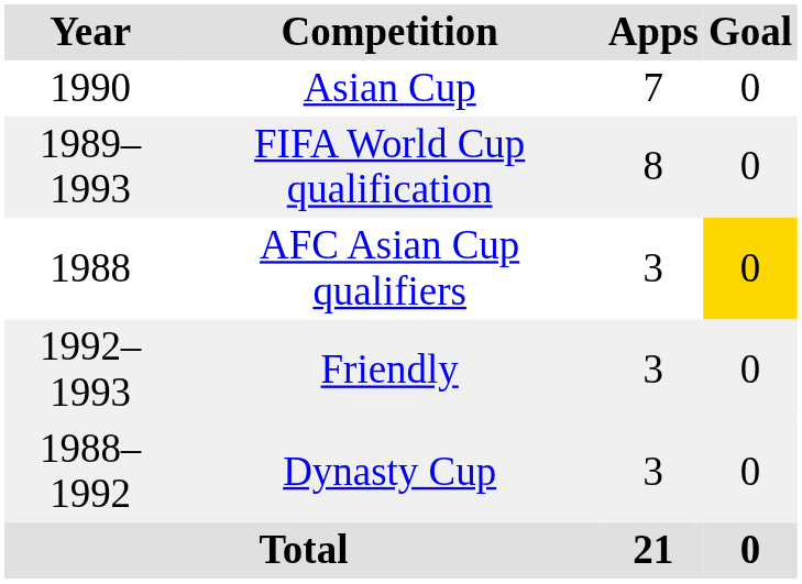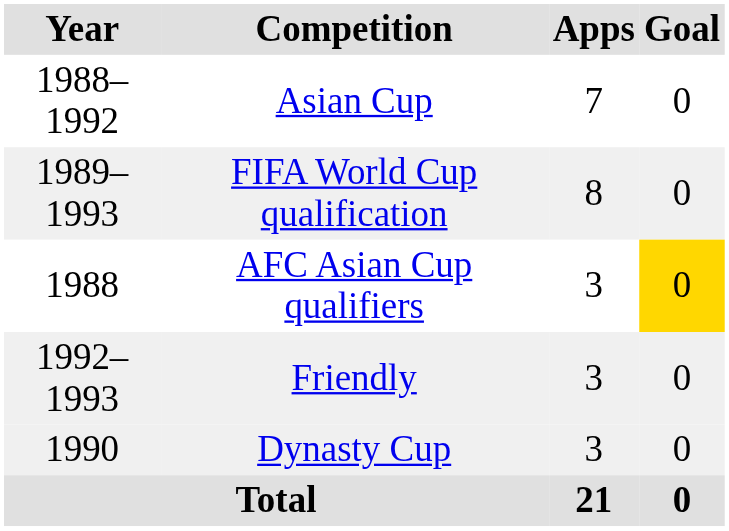 <table border="0" cellpadding="2" cellspacing="0" style="width:50%;">
 <tr style="text-align:center; background:#e0e0e0;">
 <th>Year</th>
 <th>Competition</th>
 <th>Apps</th>
 <th>Goal</th>
 </tr>
 <tr style="text-align:center;">
-<td>1990</td>
+<td>1988–1992</td>
 <td><a href='#'>Asian Cup</a></td>
 <td>7</td>
 <td>0</td>
 </tr>
 <tr style="text-align:center; background:#f0f0f0;">
 <td>1989–1993</td>
 <td><a href='#'>FIFA World Cup qualification</a></td>
 <td>8</td>
 <td>0</td>
 </tr>
 <tr style="text-align:center;">
 <td>1988</td>
 <td><a href='#'>AFC Asian Cup qualifiers</a></td>
 <td>3</td>
 <td style="background: gold;">0</td>
 </tr>
 <tr style="text-align:center; background:#f0f0f0;">
 <td>1992–1993</td>
 <td><a href='#'>Friendly</a></td>
 <td>3</td>
 <td>0</td>
 </tr>
 <tr style="text-align:center; background:#f0f0f0;">
-<td>1988–1992</td>
+<td>1990</td>
 <td><a href='#'>Dynasty Cup</a></td>
 <td>3</td>
 <td>0</td>
 </tr>
 <tr style="text-align:center; background:#e0e0e0;">
 <th colspan="2">Total</th>
 <th style="text-align:center;">21</th>
 <th style="text-align:center;">0</th>
 </tr>
 </table>
